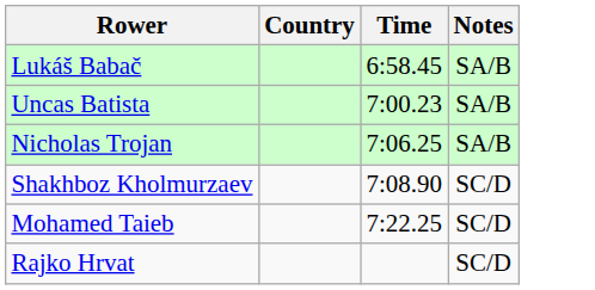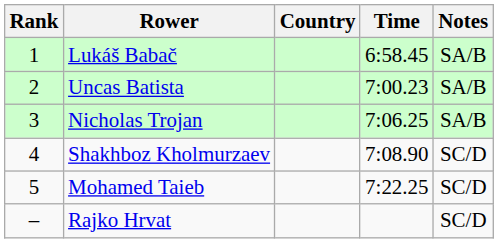 <table class="wikitable" style="text-align:center">
 <tr>
+<th>Rank</th>
 <th>Rower</th>
 <th>Country</th>
 <th>Time</th>
 <th>Notes</th>
 </tr>
 <tr bgcolor=ccffcc>
+<td>1</td>
 <td align="left"><a href='#'>Lukáš Babač</a></td>
 <td align="left"></td>
 <td>6:58.45</td>
 <td>SA/B</td>
 </tr>
 <tr bgcolor=ccffcc>
+<td>2</td>
 <td align="left"><a href='#'>Uncas Batista</a></td>
 <td align="left"></td>
 <td>7:00.23</td>
 <td>SA/B</td>
 </tr>
 <tr bgcolor=ccffcc>
+<td>3</td>
 <td align="left"><a href='#'>Nicholas Trojan</a></td>
 <td align="left"></td>
 <td>7:06.25</td>
 <td>SA/B</td>
 </tr>
 <tr>
+<td>4</td>
 <td align="left"><a href='#'>Shakhboz Kholmurzaev</a></td>
 <td align="left"></td>
 <td>7:08.90</td>
 <td>SC/D</td>
 </tr>
 <tr>
+<td>5</td>
 <td align="left"><a href='#'>Mohamed Taieb</a></td>
 <td align="left"></td>
 <td>7:22.25</td>
 <td>SC/D</td>
 </tr>
 <tr>
+<td>–</td>
 <td align="left"><a href='#'>Rajko Hrvat</a></td>
 <td align="left"></td>
 <td></td>
 <td>SC/D</td>
 </tr>
 </table>
